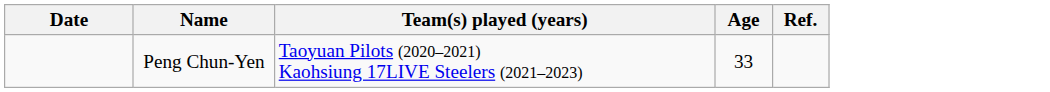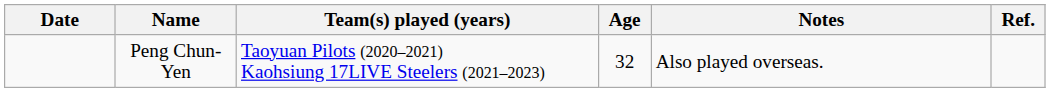 <table class="wikitable sortable" style="text-align:center">
 <tr>
 <th style="width:100px">Date</th>
 <th style="width:110px">Name</th>
 <th style="width:360px">Team(s) played (years)</th>
 <th style="width:40px">Age</th>
+<th style="width:340px">Notes</th>
 <th style="width:40px">Ref.</th>
 </tr>
 <tr>
 <td align="center"></td>
 <td align="center">Peng Chun-Yen</td>
 <td align="left"><a href='#'>Taoyuan Pilots</a> <small>(2020–2021)</small><br><a href='#'>Kaohsiung 17LIVE Steelers</a> <small>(2021–2023)</small></td>
-<td align="center">33</td>
+<td align="center">32</td>
+<td align="left">Also played overseas.</td>
 <td align="center"></td>
 </tr>
 </table>
